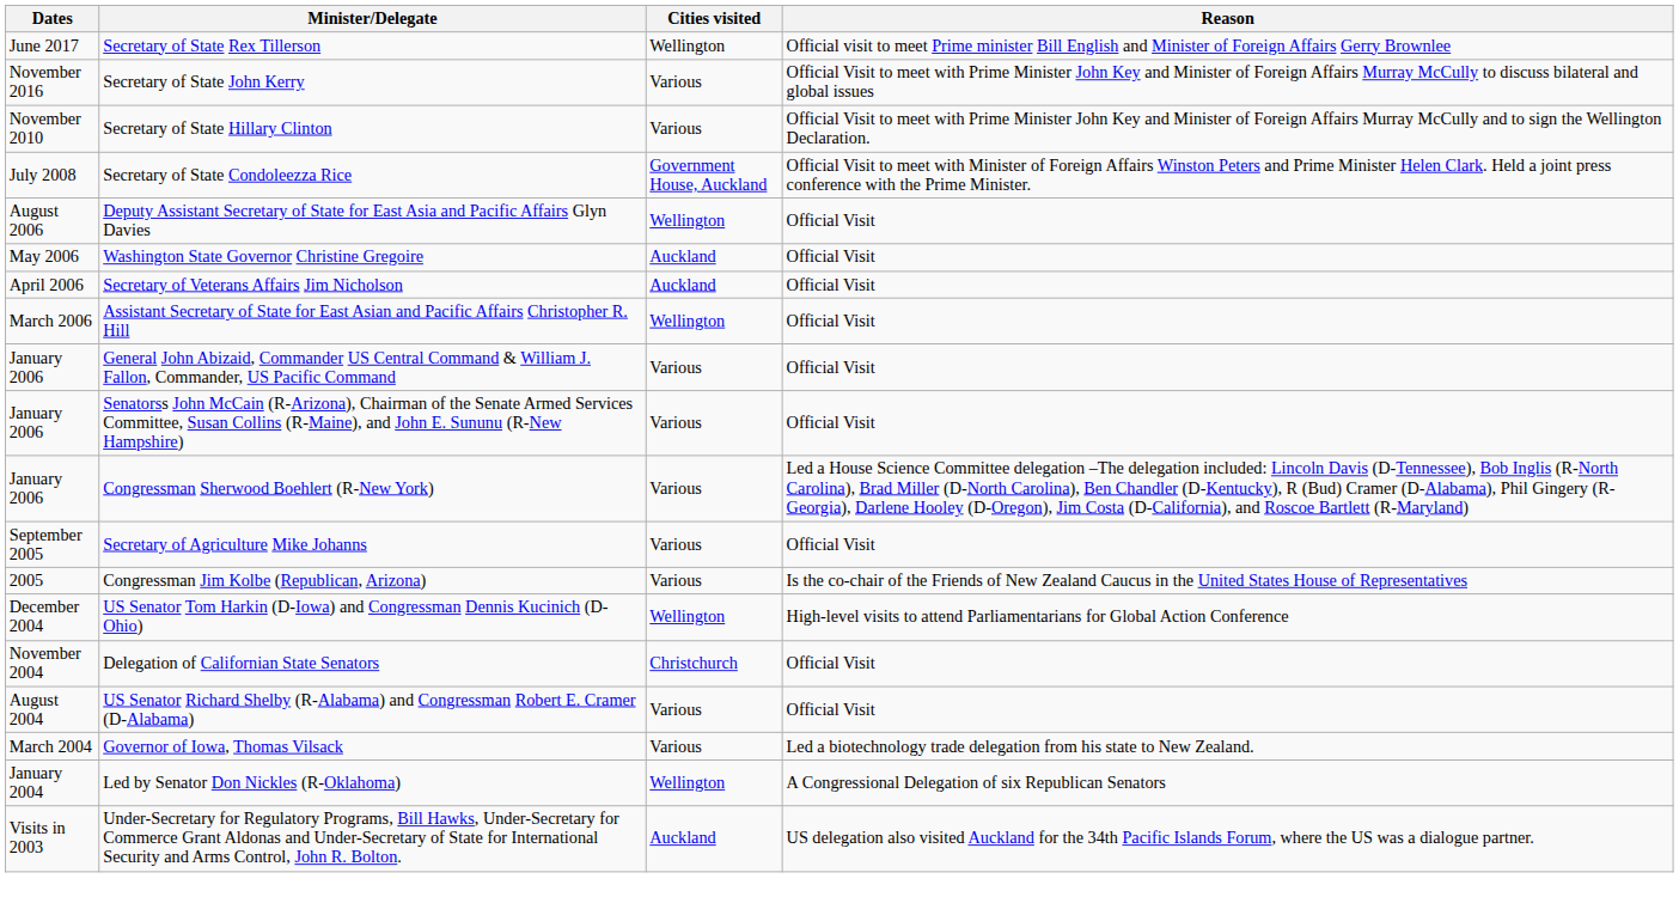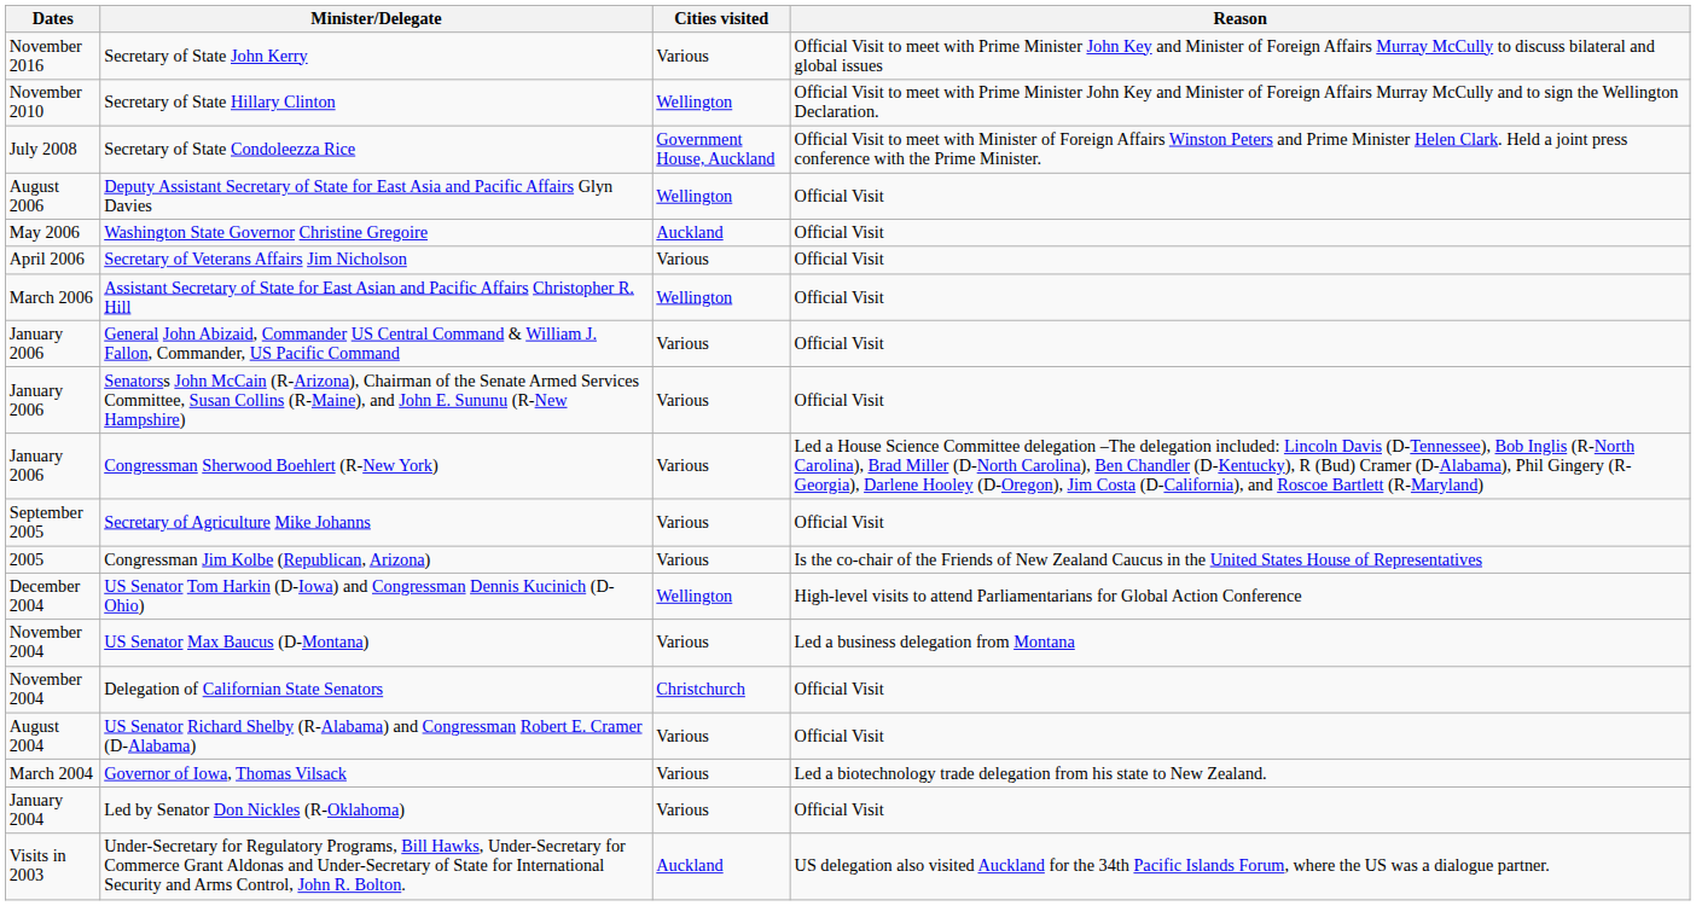 <table class=wikitable>
 <tr>
 <th>Dates</th>
 <th>Minister/Delegate</th>
 <th>Cities visited</th>
 <th>Reason</th>
-</tr>
-<tr>
-<td>June 2017</td>
-<td><a href='#'>Secretary of State</a> <a href='#'>Rex Tillerson</a></td>
-<td>Wellington</td>
-<td>Official visit to meet <a href='#'>Prime minister</a> <a href='#'>Bill English</a> and <a href='#'>Minister of Foreign Affairs</a> <a href='#'>Gerry Brownlee</a></td>
 </tr>
 <tr>
 <td>November 2016</td>
 <td>Secretary of State <a href='#'>John Kerry</a></td>
 <td>Various</td>
 <td>Official Visit to meet with Prime Minister <a href='#'>John Key</a> and Minister of Foreign Affairs <a href='#'>Murray McCully</a> to discuss bilateral and global issues</td>
 </tr>
 <tr>
 <td>November 2010</td>
 <td>Secretary of State <a href='#'>Hillary Clinton</a></td>
-<td>Various</td>
+<td><a href='#'>Wellington</a></td>
 <td>Official Visit to meet with Prime Minister John Key and Minister of Foreign Affairs Murray McCully and to sign the Wellington Declaration.</td>
 </tr>
 <tr>
 <td>July 2008</td>
 <td>Secretary of State <a href='#'>Condoleezza Rice</a></td>
 <td><a href='#'>Government House, Auckland</a></td>
 <td>Official Visit to meet with Minister of Foreign Affairs <a href='#'>Winston Peters</a> and Prime Minister <a href='#'>Helen Clark</a>. Held a joint press conference with the Prime Minister.</td>
 </tr>
 <tr>
 <td>August 2006</td>
 <td><a href='#'>Deputy Assistant Secretary of State for East Asia and Pacific Affairs</a> Glyn Davies</td>
 <td><a href='#'>Wellington</a></td>
 <td>Official Visit</td>
 </tr>
 <tr>
 <td>May 2006</td>
 <td><a href='#'>Washington State Governor</a> <a href='#'>Christine Gregoire</a></td>
 <td><a href='#'>Auckland</a></td>
 <td>Official Visit</td>
 </tr>
 <tr>
 <td>April 2006</td>
 <td><a href='#'>Secretary of Veterans Affairs</a> <a href='#'>Jim Nicholson</a></td>
-<td><a href='#'>Auckland</a></td>
+<td>Various</td>
 <td>Official Visit</td>
 </tr>
 <tr>
 <td>March 2006</td>
 <td><a href='#'>Assistant Secretary of State for East Asian and Pacific Affairs</a> <a href='#'>Christopher R. Hill</a></td>
 <td><a href='#'>Wellington</a></td>
 <td>Official Visit</td>
 </tr>
 <tr>
 <td>January 2006</td>
 <td><a href='#'>General</a> <a href='#'>John Abizaid</a>, <a href='#'>Commander</a> <a href='#'>US Central Command</a> & <a href='#'>William J. Fallon</a>, Commander, <a href='#'>US Pacific Command</a></td>
 <td>Various</td>
 <td>Official Visit</td>
 </tr>
 <tr>
 <td>January 2006</td>
 <td><a href='#'>Senators</a>s <a href='#'>John McCain</a> (R-<a href='#'>Arizona</a>), Chairman of the Senate Armed Services Committee, <a href='#'>Susan Collins</a> (R-<a href='#'>Maine</a>), and <a href='#'>John E. Sununu</a> (R-<a href='#'>New Hampshire</a>)</td>
 <td>Various</td>
 <td>Official Visit</td>
 </tr>
 <tr>
 <td>January 2006</td>
 <td><a href='#'>Congressman</a> <a href='#'>Sherwood Boehlert</a> (R-<a href='#'>New York</a>)</td>
 <td>Various</td>
 <td>Led a House Science Committee delegation –The delegation included: <a href='#'>Lincoln Davis</a> (D-<a href='#'>Tennessee</a>), <a href='#'>Bob Inglis</a> (R-<a href='#'>North Carolina</a>), <a href='#'>Brad Miller</a> (D-<a href='#'>North Carolina</a>), <a href='#'>Ben Chandler</a> (D-<a href='#'>Kentucky</a>), R (Bud) Cramer (D-<a href='#'>Alabama</a>), Phil Gingery (R-<a href='#'>Georgia</a>), <a href='#'>Darlene Hooley</a> (D-<a href='#'>Oregon</a>), <a href='#'>Jim Costa</a> (D-<a href='#'>California</a>), and <a href='#'>Roscoe Bartlett</a> (R-<a href='#'>Maryland</a>)</td>
 </tr>
 <tr>
 <td>September 2005</td>
 <td><a href='#'>Secretary of Agriculture</a> <a href='#'>Mike Johanns</a></td>
 <td>Various</td>
 <td>Official Visit</td>
 </tr>
 <tr>
 <td>2005</td>
 <td>Congressman <a href='#'>Jim Kolbe</a> (<a href='#'>Republican</a>, <a href='#'>Arizona</a>)</td>
 <td>Various</td>
 <td>Is the co-chair of the Friends of New Zealand Caucus in the <a href='#'>United States House of Representatives</a></td>
 </tr>
 <tr>
 <td>December 2004</td>
 <td><a href='#'>US Senator</a> <a href='#'>Tom Harkin</a> (D-<a href='#'>Iowa</a>) and <a href='#'>Congressman</a> <a href='#'>Dennis Kucinich</a> (D-<a href='#'>Ohio</a>)</td>
 <td><a href='#'>Wellington</a></td>
 <td>High-level visits to attend Parliamentarians for Global Action Conference</td>
 </tr>
 <tr>
 <td>November 2004</td>
+<td><a href='#'>US Senator</a> <a href='#'>Max Baucus</a> (D-<a href='#'>Montana</a>)</td>
+<td>Various</td>
+<td>Led a business delegation from <a href='#'>Montana</a></td>
+</tr>
+<tr>
+<td>November 2004</td>
 <td>Delegation of <a href='#'>Californian State Senators</a></td>
 <td><a href='#'>Christchurch</a></td>
 <td>Official Visit</td>
 </tr>
 <tr>
 <td>August 2004</td>
 <td><a href='#'>US Senator</a> <a href='#'>Richard Shelby</a> (R-<a href='#'>Alabama</a>) and <a href='#'>Congressman</a> <a href='#'>Robert E. Cramer</a> (D-<a href='#'>Alabama</a>)</td>
 <td>Various</td>
 <td>Official Visit</td>
 </tr>
 <tr>
 <td>March 2004</td>
 <td><a href='#'>Governor of Iowa</a>, <a href='#'>Thomas Vilsack</a></td>
 <td>Various</td>
 <td>Led a biotechnology trade delegation from his state to New Zealand.</td>
 </tr>
 <tr>
 <td>January 2004</td>
 <td>Led by Senator <a href='#'>Don Nickles</a> (R-<a href='#'>Oklahoma</a>)</td>
-<td><a href='#'>Wellington</a></td>
-<td>A Congressional Delegation of six Republican Senators</td>
+<td>Various</td>
+<td>Official Visit</td>
 </tr>
 <tr>
 <td>Visits in 2003</td>
 <td>Under-Secretary for Regulatory Programs, <a href='#'>Bill Hawks</a>, Under-Secretary for Commerce Grant Aldonas and Under-Secretary of State for International Security and Arms Control, <a href='#'>John R. Bolton</a>.</td>
 <td><a href='#'>Auckland</a></td>
 <td>US delegation also visited <a href='#'>Auckland</a> for the 34th <a href='#'>Pacific Islands Forum</a>, where the US was a dialogue partner.</td>
 </tr>
 </table>
